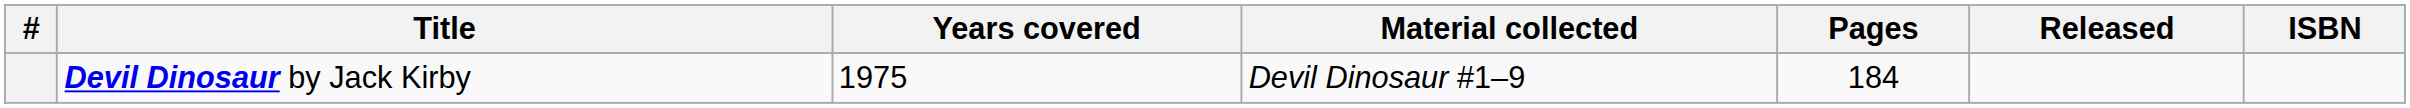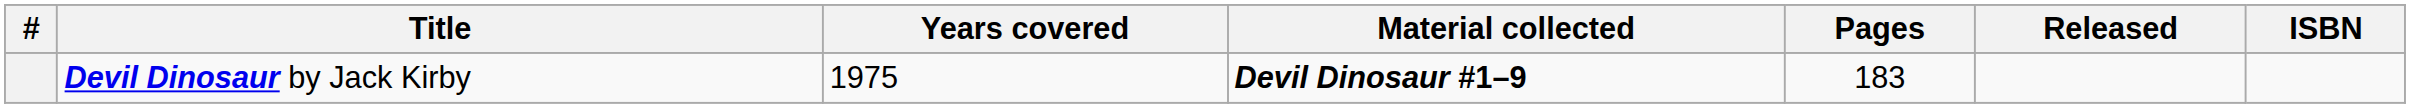 <table class="wikitable sortable" width="99%">
 <tr>
 <th class="unsortable" width="20px">#</th>
 <th>Title</th>
 <th>Years covered</th>
 <th class="unsortable">Material collected</th>
 <th>Pages</th>
 <th>Released</th>
 <th class="unsortable">ISBN</th>
 </tr>
 <tr>
 <th style="background-color: light grey;"></th>
 <td><strong><em><a href='#'>Devil Dinosaur</a></em></strong> by Jack Kirby</td>
 <td>1975</td>
-<td><em>Devil Dinosaur</em> #1–9</td>
-<td style="text-align: center;">184</td>
+<td><strong><em>Devil Dinosaur</em> #1–9</strong></td>
+<td style="text-align: center;">183</td>
 <td></td>
 <td></td>
 </tr>
 </table>
